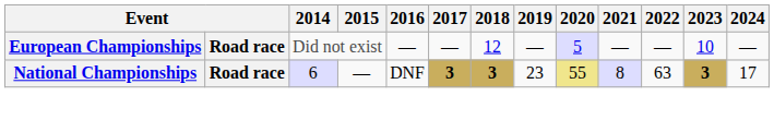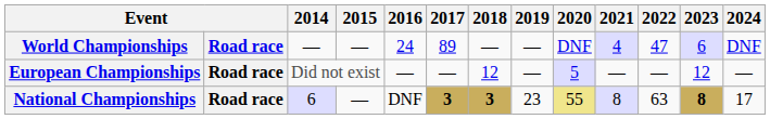 <table class="wikitable plainrowheaders">
 <tr>
 <th scope="col" colspan=2>Event</th>
 <th scope="col">2014</th>
 <th scope="col">2015</th>
 <th scope="col">2016</th>
 <th scope="col">2017</th>
 <th scope="col">2018</th>
 <th scope="col">2019</th>
 <th scope="col">2020</th>
 <th scope="col">2021</th>
 <th scope="col">2022</th>
 <th scope="col">2023</th>
 <th scope="col">2024</th>
 </tr>
 <tr style="text-align:center;">
+<th scope="row"> <a href='#'>World Championships</a></th>
+<th scope="row"><a href='#'>Road race</a></th>
+<td>—</td>
+<td>—</td>
+<td><a href='#'>24</a></td>
+<td><a href='#'>89</a></td>
+<td>—</td>
+<td>—</td>
+<td><a href='#'>DNF</a></td>
+<td style="background:#ddf;"><a href='#'>4</a></td>
+<td><a href='#'>47</a></td>
+<td style="background:#ddf;"><a href='#'>6</a></td>
+<td><a href='#'>DNF</a></td>
+</tr>
+<tr style="text-align:center;">
 <th scope="row"> <a href='#'>European Championships</a></th>
 <th scope="row">Road race</th>
 <td style="color:#4d4d4d;" colspan=2>Did not exist</td>
 <td>—</td>
 <td>—</td>
 <td><a href='#'>12</a></td>
 <td>—</td>
 <td style="background:#ddf;"><a href='#'>5</a></td>
 <td>—</td>
 <td>—</td>
-<td><a href='#'>10</a></td>
+<td><a href='#'>12</a></td>
 <td>—</td>
 </tr>
 <tr style="text-align:center;">
 <th scope="row"> <a href='#'>National Championships</a></th>
 <th scope="row">Road race</th>
 <td style="background:#ddf;">6</td>
 <td>—</td>
 <td>DNF</td>
 <td style="background:#C9AE5D;"><strong>3</strong></td>
 <td style="background:#C9AE5D;"><strong>3</strong></td>
 <td>23</td>
 <td style="background: khaki;">55</td>
 <td style="background:#ddf;">8</td>
 <td>63</td>
-<td style="background:#C9AE5D;"><strong>3</strong></td>
+<td style="background:#C9AE5D;"><strong>8</strong></td>
 <td>17</td>
 </tr>
 </table>
